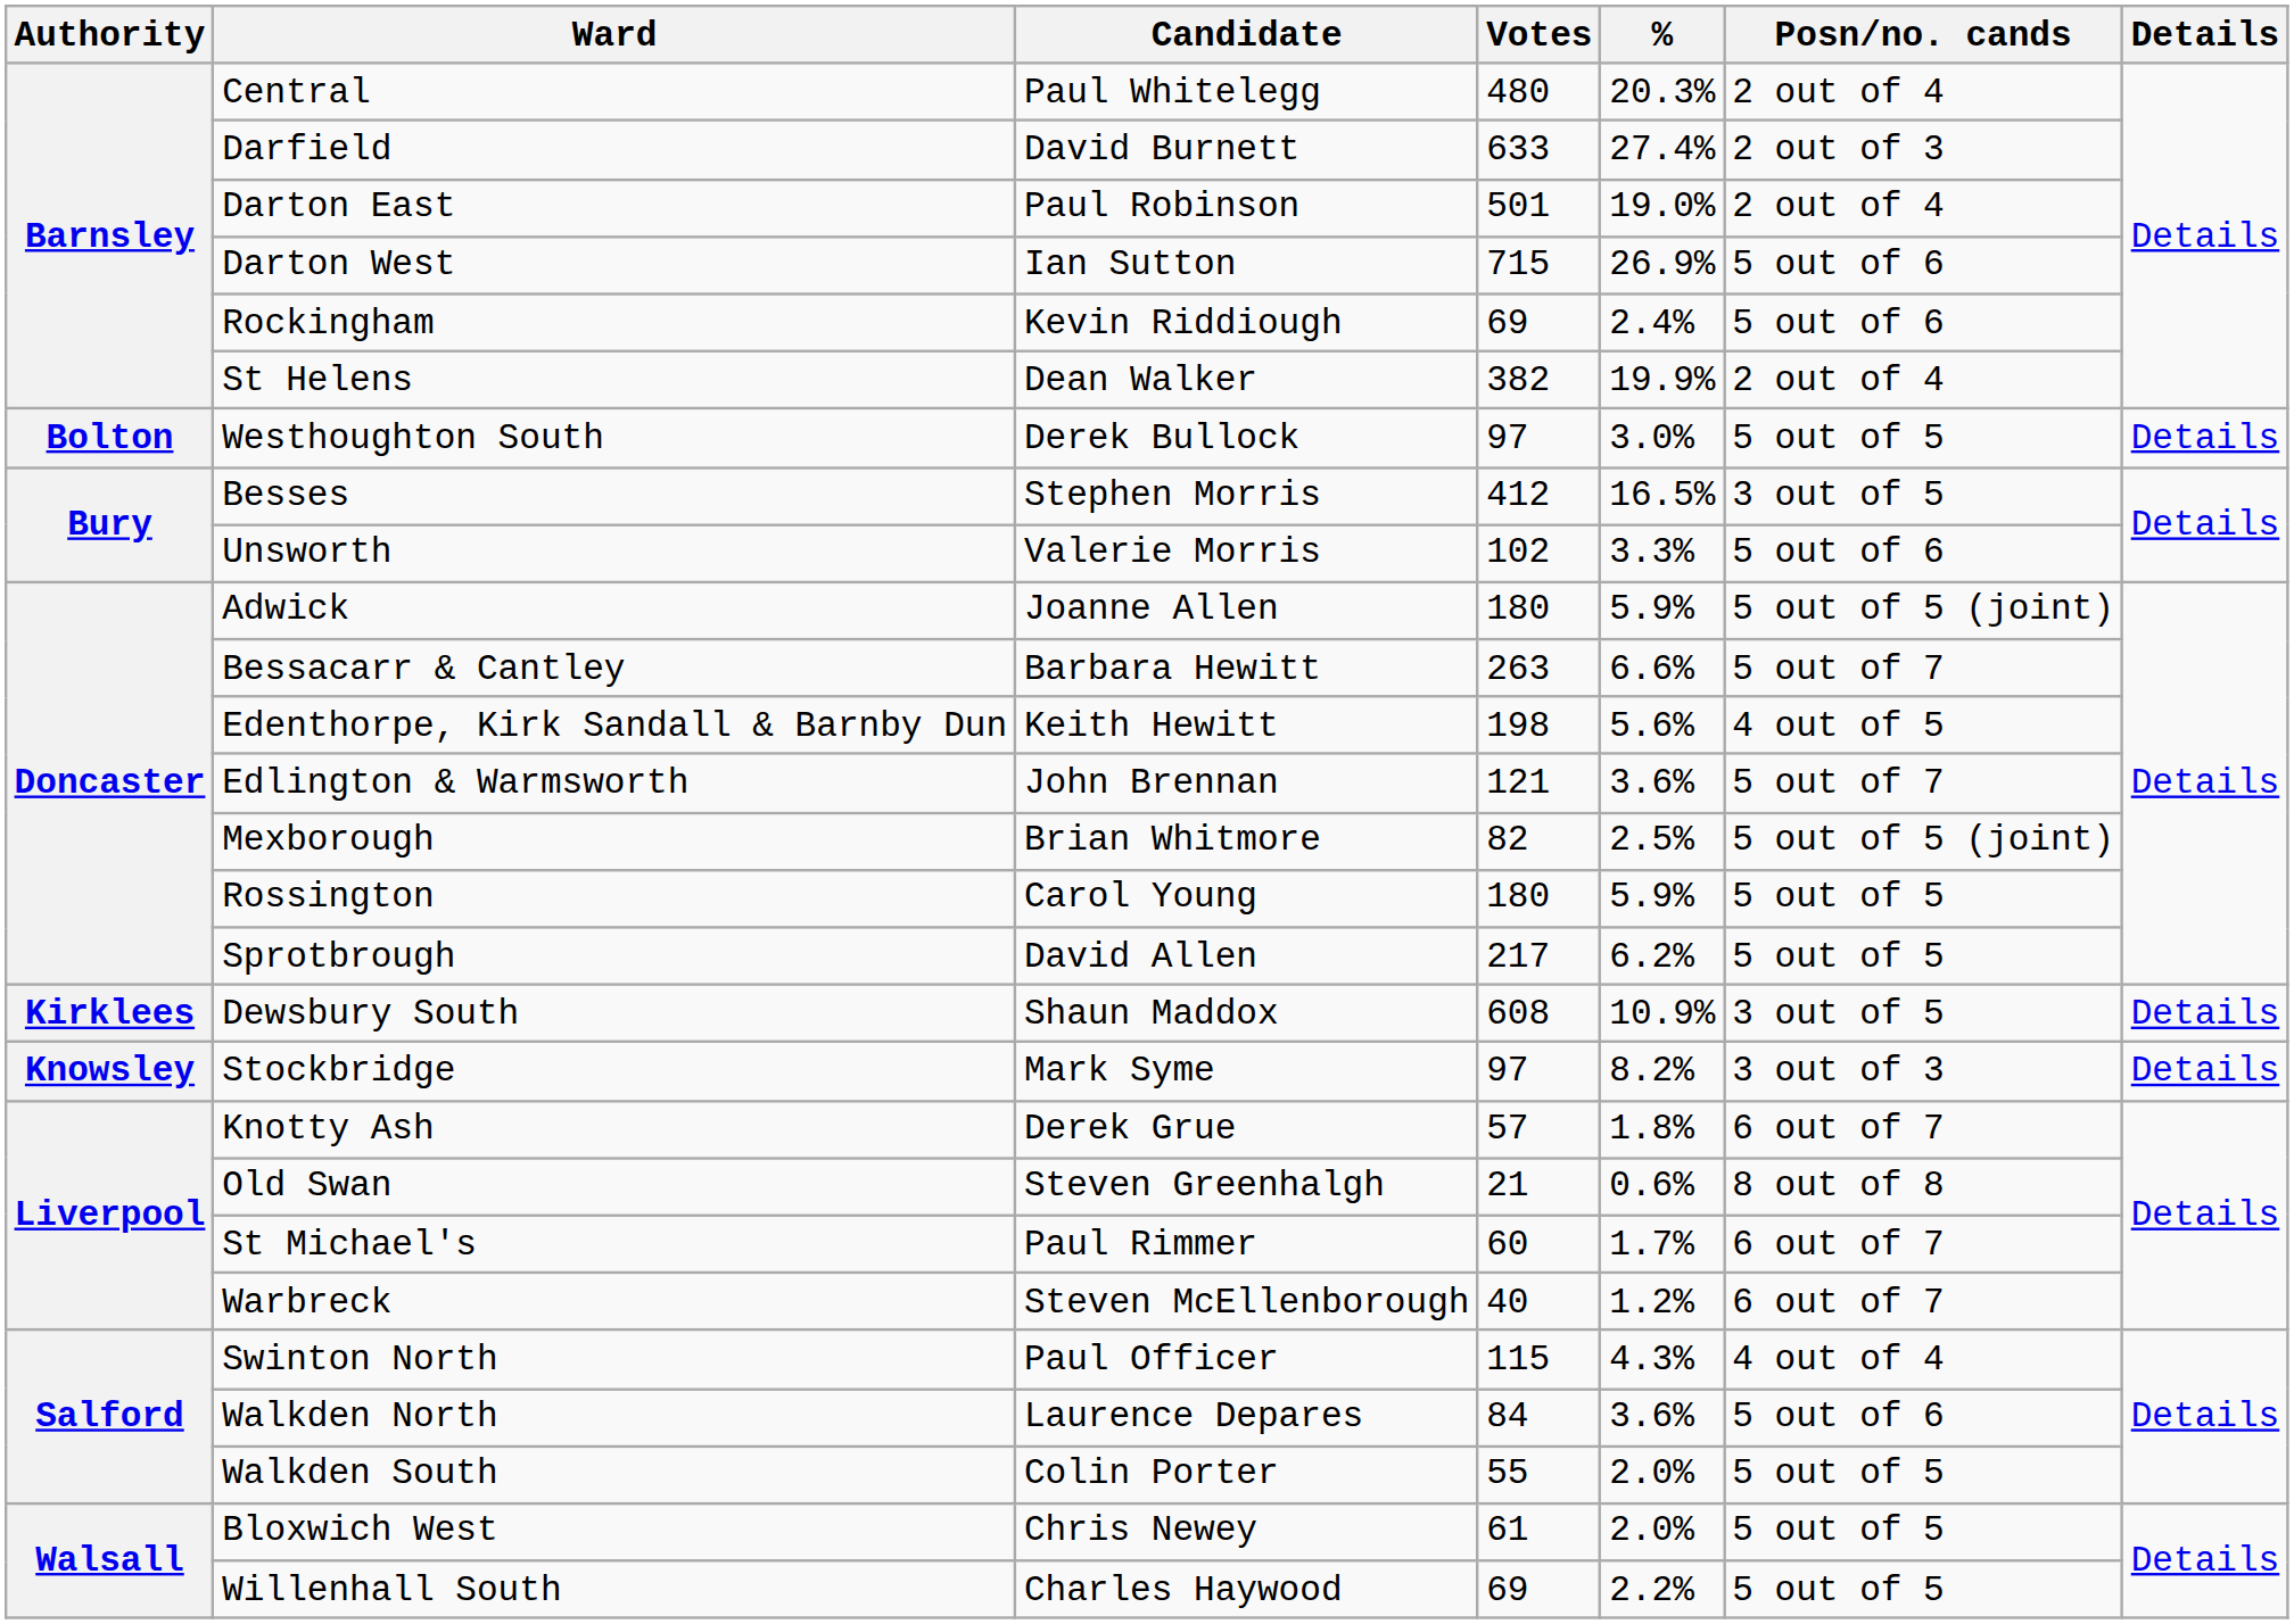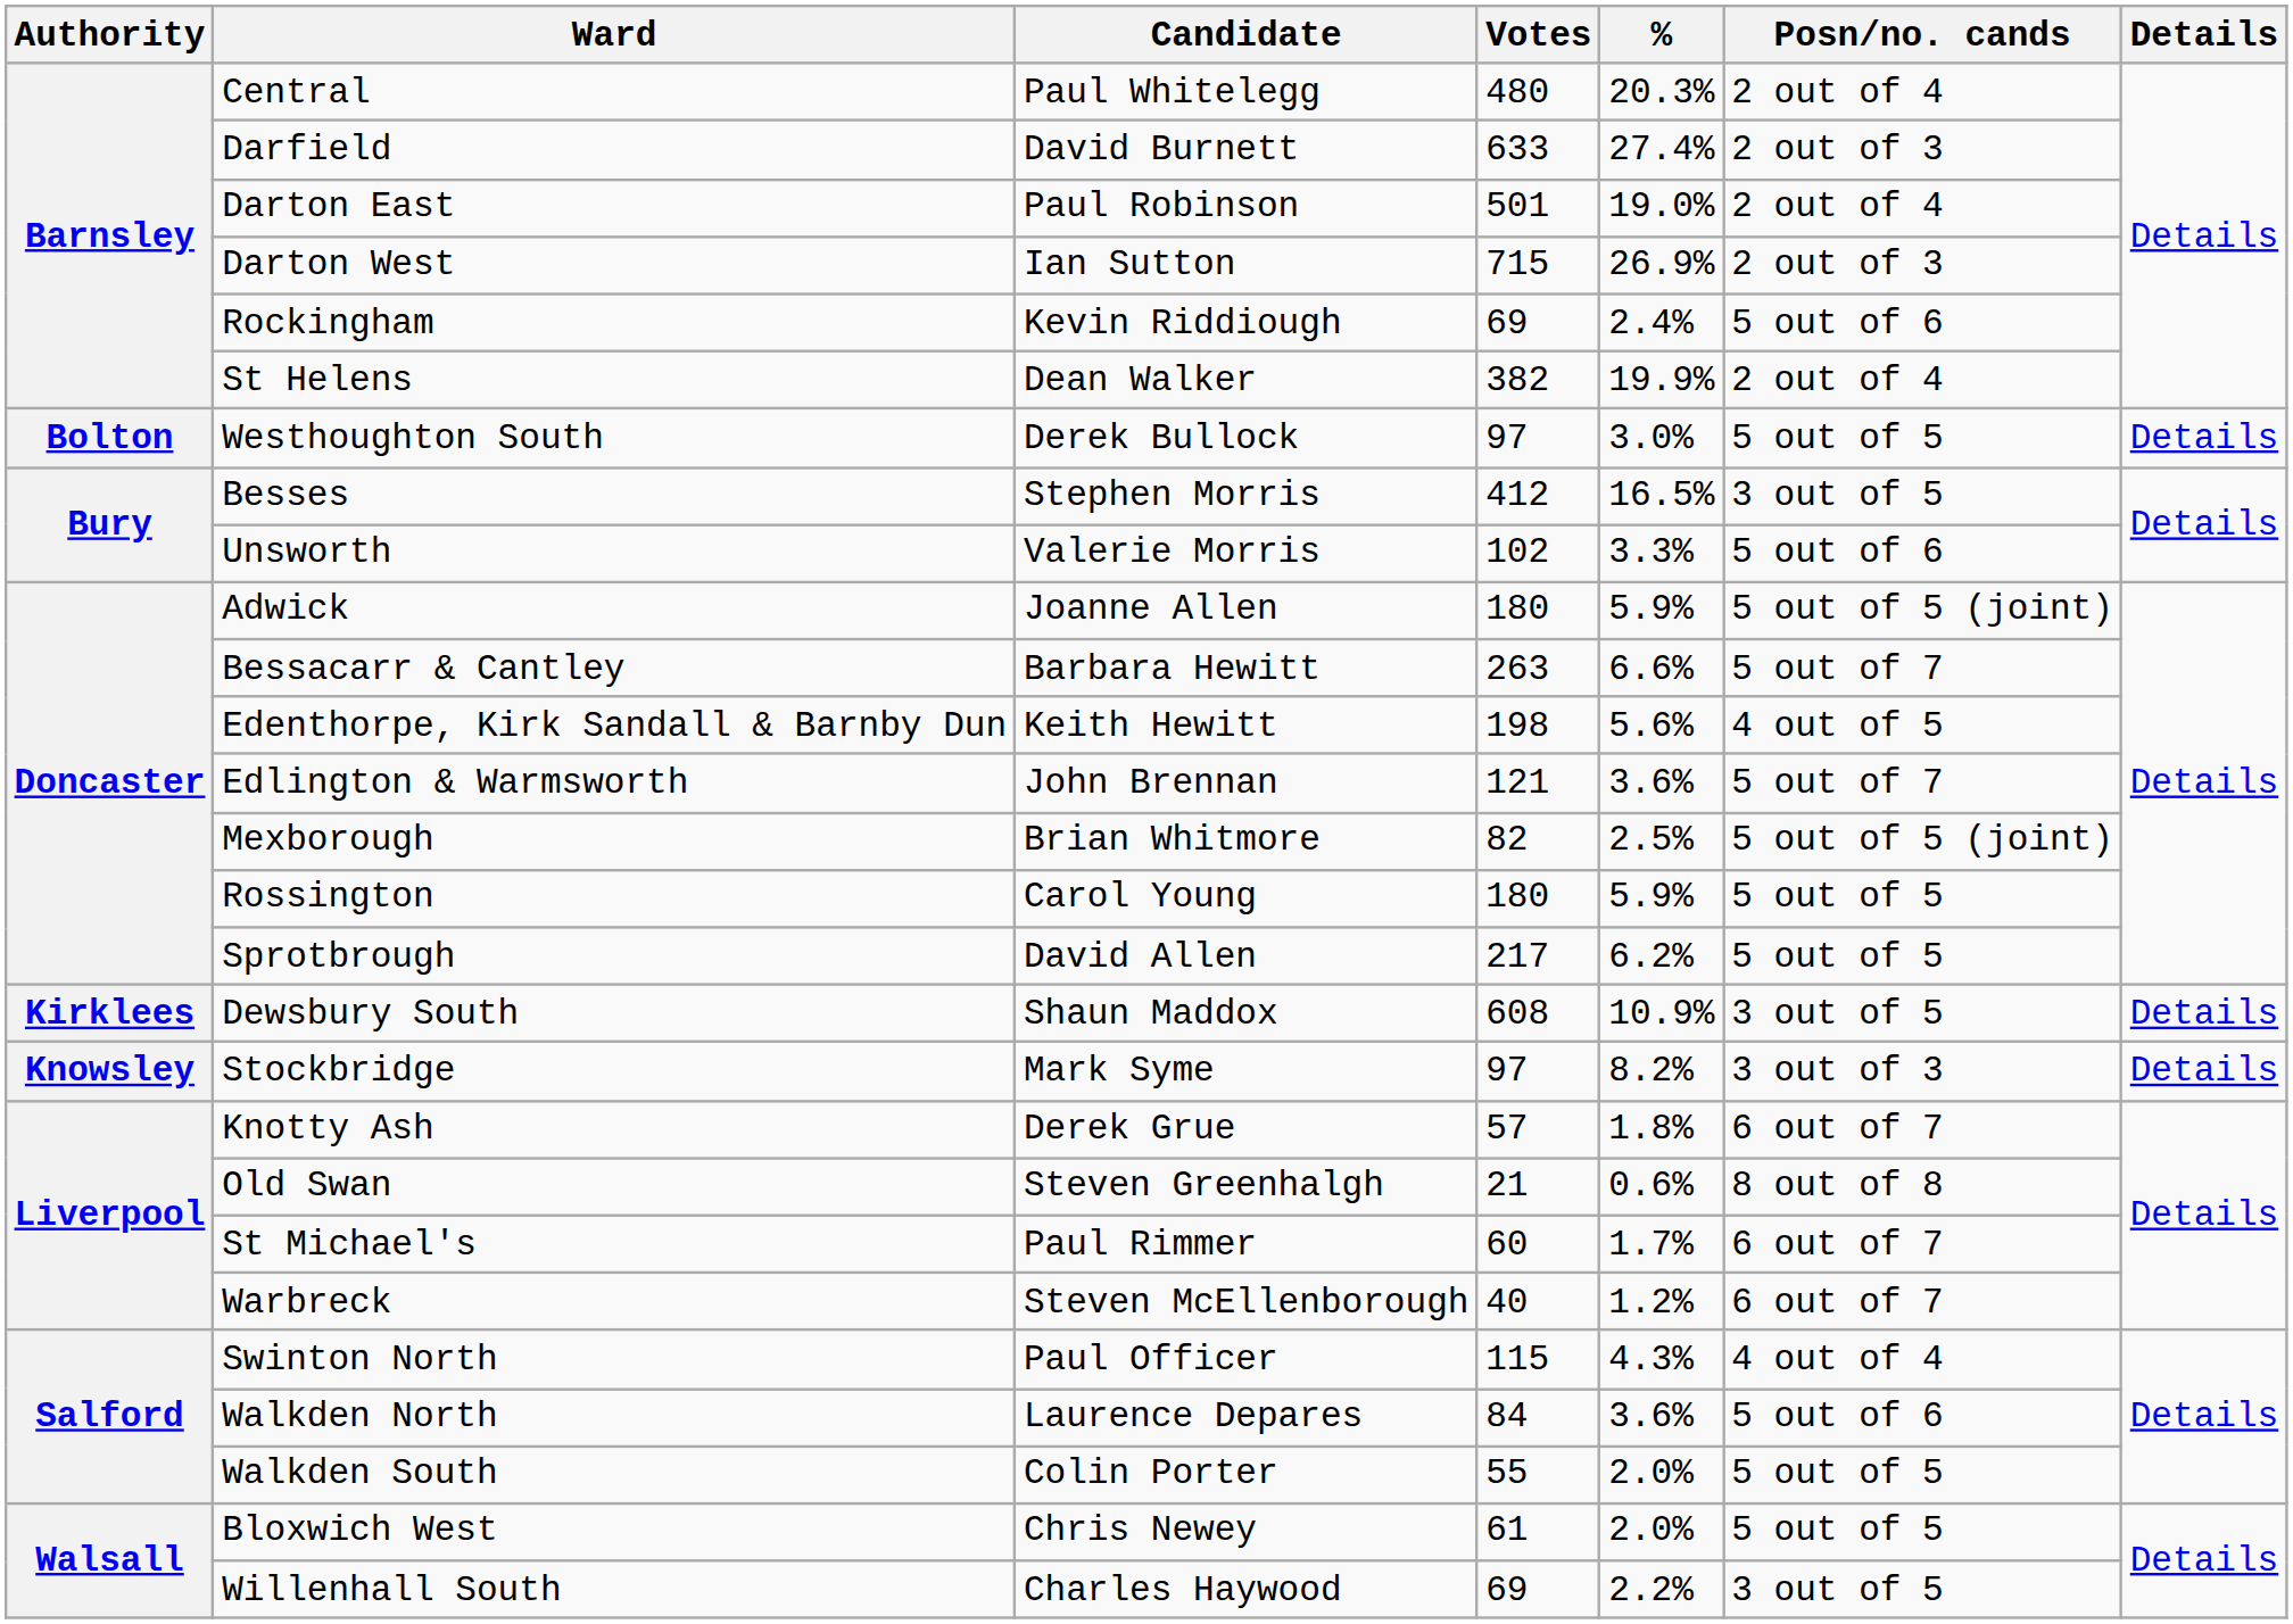 <table class="wikitable">
 <tr>
 <th>Authority</th>
 <th>Ward</th>
 <th>Candidate</th>
 <th>Votes</th>
 <th>%</th>
 <th>Posn/no. cands</th>
 <th>Details</th>
 </tr>
 <tr>
 <th rowspan=6><a href='#'>Barnsley</a></th>
 <td>Central</td>
 <td>Paul Whitelegg</td>
 <td>480</td>
 <td>20.3%</td>
 <td>2 out of 4</td>
 <td rowspan=6><a href='#'>Details</a></td>
 </tr>
 <tr>
 <td>Darfield</td>
 <td>David Burnett</td>
 <td>633</td>
 <td>27.4%</td>
 <td>2 out of 3</td>
 </tr>
 <tr>
 <td>Darton East</td>
 <td>Paul Robinson</td>
 <td>501</td>
 <td>19.0%</td>
 <td>2 out of 4</td>
 </tr>
 <tr>
 <td>Darton West</td>
 <td>Ian Sutton</td>
 <td>715</td>
 <td>26.9%</td>
-<td>5 out of 6</td>
+<td>2 out of 3</td>
 </tr>
 <tr>
 <td>Rockingham</td>
 <td>Kevin Riddiough</td>
 <td>69</td>
 <td>2.4%</td>
 <td>5 out of 6</td>
 </tr>
 <tr>
 <td>St Helens</td>
 <td>Dean Walker</td>
 <td>382</td>
 <td>19.9%</td>
 <td>2 out of 4</td>
 </tr>
 <tr>
 <th><a href='#'>Bolton</a></th>
 <td>Westhoughton South</td>
 <td>Derek Bullock</td>
 <td>97</td>
 <td>3.0%</td>
 <td>5 out of 5</td>
 <td><a href='#'>Details</a></td>
 </tr>
 <tr>
 <th rowspan=2><a href='#'>Bury</a></th>
 <td>Besses</td>
 <td>Stephen Morris</td>
 <td>412</td>
 <td>16.5%</td>
 <td>3 out of 5</td>
 <td rowspan=2><a href='#'>Details</a></td>
 </tr>
 <tr>
 <td>Unsworth</td>
 <td>Valerie Morris</td>
 <td>102</td>
 <td>3.3%</td>
 <td>5 out of 6</td>
 </tr>
 <tr>
 <th rowspan=7><a href='#'>Doncaster</a></th>
 <td>Adwick</td>
 <td>Joanne Allen</td>
 <td>180</td>
 <td>5.9%</td>
 <td>5 out of 5 (joint)</td>
 <td rowspan=7><a href='#'>Details</a></td>
 </tr>
 <tr>
 <td>Bessacarr & Cantley</td>
 <td>Barbara Hewitt</td>
 <td>263</td>
 <td>6.6%</td>
 <td>5 out of 7</td>
 </tr>
 <tr>
 <td>Edenthorpe, Kirk Sandall & Barnby Dun</td>
 <td>Keith Hewitt</td>
 <td>198</td>
 <td>5.6%</td>
 <td>4 out of 5</td>
 </tr>
 <tr>
 <td>Edlington & Warmsworth</td>
 <td>John Brennan</td>
 <td>121</td>
 <td>3.6%</td>
 <td>5 out of 7</td>
 </tr>
 <tr>
 <td>Mexborough</td>
 <td>Brian Whitmore</td>
 <td>82</td>
 <td>2.5%</td>
 <td>5 out of 5 (joint)</td>
 </tr>
 <tr>
 <td>Rossington</td>
 <td>Carol Young</td>
 <td>180</td>
 <td>5.9%</td>
 <td>5 out of 5</td>
 </tr>
 <tr>
 <td>Sprotbrough</td>
 <td>David Allen</td>
 <td>217</td>
 <td>6.2%</td>
 <td>5 out of 5</td>
 </tr>
 <tr>
 <th><a href='#'>Kirklees</a></th>
 <td>Dewsbury South</td>
 <td>Shaun Maddox</td>
 <td>608</td>
 <td>10.9%</td>
 <td>3 out of 5</td>
 <td><a href='#'>Details</a></td>
 </tr>
 <tr>
 <th><a href='#'>Knowsley</a></th>
 <td>Stockbridge</td>
 <td>Mark Syme</td>
 <td>97</td>
 <td>8.2%</td>
 <td>3 out of 3</td>
 <td><a href='#'>Details</a></td>
 </tr>
 <tr>
 <th rowspan=4><a href='#'>Liverpool</a></th>
 <td>Knotty Ash</td>
 <td>Derek Grue</td>
 <td>57</td>
 <td>1.8%</td>
 <td>6 out of 7</td>
 <td rowspan=4><a href='#'>Details</a></td>
 </tr>
 <tr>
 <td>Old Swan</td>
 <td>Steven Greenhalgh</td>
 <td>21</td>
 <td>0.6%</td>
 <td>8 out of 8</td>
 </tr>
 <tr>
 <td>St Michael's</td>
 <td>Paul Rimmer</td>
 <td>60</td>
 <td>1.7%</td>
 <td>6 out of 7</td>
 </tr>
 <tr>
 <td>Warbreck</td>
 <td>Steven McEllenborough</td>
 <td>40</td>
 <td>1.2%</td>
 <td>6 out of 7</td>
 </tr>
 <tr>
 <th rowspan=3><a href='#'>Salford</a></th>
 <td>Swinton North</td>
 <td>Paul Officer</td>
 <td>115</td>
 <td>4.3%</td>
 <td>4 out of 4</td>
 <td rowspan=3><a href='#'>Details</a></td>
 </tr>
 <tr>
 <td>Walkden North</td>
 <td>Laurence Depares</td>
 <td>84</td>
 <td>3.6%</td>
 <td>5 out of 6</td>
 </tr>
 <tr>
 <td>Walkden South</td>
 <td>Colin Porter</td>
 <td>55</td>
 <td>2.0%</td>
 <td>5 out of 5</td>
 </tr>
 <tr>
 <th rowspan=2><a href='#'>Walsall</a></th>
 <td>Bloxwich West</td>
 <td>Chris Newey</td>
 <td>61</td>
 <td>2.0%</td>
 <td>5 out of 5</td>
 <td rowspan=2><a href='#'>Details</a></td>
 </tr>
 <tr>
 <td>Willenhall South</td>
 <td>Charles Haywood</td>
 <td>69</td>
 <td>2.2%</td>
-<td>5 out of 5</td>
+<td>3 out of 5</td>
 </tr>
 </table>
